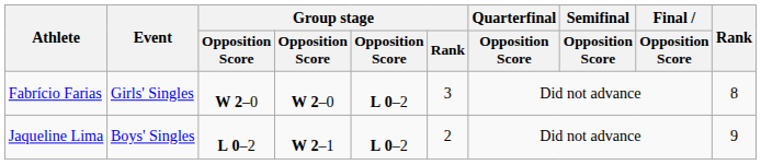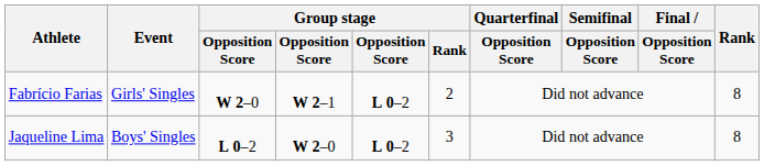 <table class="wikitable" style="font-size:90%">
 <tr>
 <th rowspan=2>Athlete</th>
 <th rowspan=2>Event</th>
 <th colspan=4>Group stage</th>
 <th>Quarterfinal</th>
 <th>Semifinal</th>
 <th>Final / </th>
 <th rowspan=2>Rank</th>
 </tr>
 <tr style="font-size:95%">
 <th>Opposition<br>Score</th>
 <th>Opposition<br>Score</th>
 <th>Opposition<br>Score</th>
 <th>Rank</th>
 <th>Opposition<br>Score</th>
 <th>Opposition<br>Score</th>
 <th>Opposition<br>Score</th>
 </tr>
 <tr align=center>
 <td align=left><a href='#'>Fabrício Farias</a></td>
 <td align=left><a href='#'>Girls' Singles</a></td>
 <td><br><strong>W</strong> <strong>2</strong>–0</td>
-<td><br><strong>W</strong> <strong>2</strong>–0</td>
+<td><br><strong>W</strong> <strong>2</strong>–1</td>
 <td><br><strong>L</strong> <strong>0</strong>–2</td>
-<td>3</td>
+<td>2</td>
 <td colspan=3>Did not advance</td>
 <td>8</td>
 </tr>
 <tr align=center>
 <td align=left><a href='#'>Jaqueline Lima</a></td>
 <td align=left><a href='#'>Boys' Singles</a></td>
 <td><br><strong>L</strong> <strong>0</strong>–2</td>
-<td><br><strong>W</strong> <strong>2</strong>–1</td>
+<td><br><strong>W</strong> <strong>2</strong>–0</td>
 <td><br><strong>L</strong> <strong>0</strong>–2</td>
-<td>2</td>
+<td>3</td>
 <td colspan=3>Did not advance</td>
-<td>9</td>
+<td>8</td>
 </tr>
 </table>
